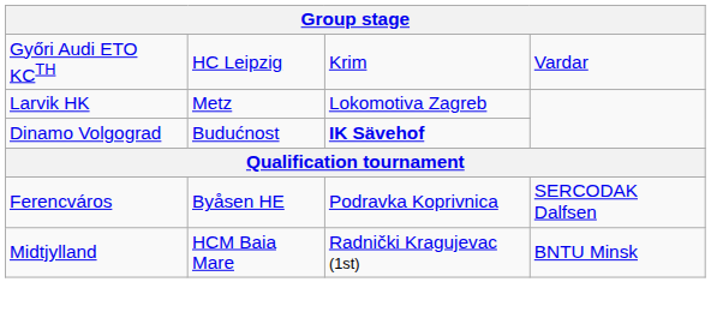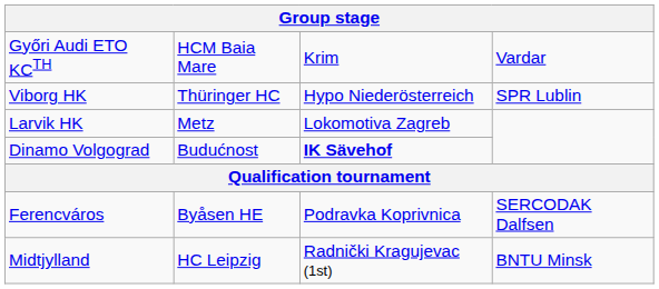 <table class="wikitable">
 <tr>
 <th colspan="4"><a href='#'>Group stage</a></th>
 </tr>
 <tr>
 <td> <a href='#'>Győri Audi ETO KC</a><sup><a href='#'>TH</a></sup> </td>
-<td> <a href='#'>HC Leipzig</a> </td>
+<td> <a href='#'>HCM Baia Mare</a> </td>
 <td> <a href='#'>Krim</a> </td>
 <td> <a href='#'>Vardar</a> </td>
+</tr>
+<tr>
+<td> <a href='#'>Viborg HK</a> </td>
+<td> <a href='#'>Thüringer HC</a> </td>
+<td> <a href='#'>Hypo Niederösterreich</a> </td>
+<td> <a href='#'>SPR Lublin</a> </td>
 </tr>
 <tr>
 <td> <a href='#'>Larvik HK</a> </td>
 <td> <a href='#'>Metz</a> </td>
 <td> <a href='#'>Lokomotiva Zagreb</a> </td>
 </tr>
 <tr>
 <td> <a href='#'>Dinamo Volgograd</a> </td>
 <td> <a href='#'>Budućnost</a> </td>
 <td><strong> <a href='#'>IK Sävehof</a> </strong></td>
 </tr>
 <tr>
 <th colspan="4"><a href='#'>Qualification tournament</a></th>
 </tr>
 <tr>
 <td> <a href='#'>Ferencváros</a> </td>
 <td> <a href='#'>Byåsen HE</a> </td>
 <td> <a href='#'>Podravka Koprivnica</a> </td>
 <td> <a href='#'>SERCODAK Dalfsen</a> </td>
 </tr>
 <tr>
 <td> <a href='#'>Midtjylland</a> </td>
-<td> <a href='#'>HCM Baia Mare</a> </td>
+<td> <a href='#'>HC Leipzig</a> </td>
 <td> <a href='#'>Radnički Kragujevac</a> <small>(1st)</small></td>
 <td> <a href='#'>BNTU Minsk</a> </td>
 </tr>
 </table>
